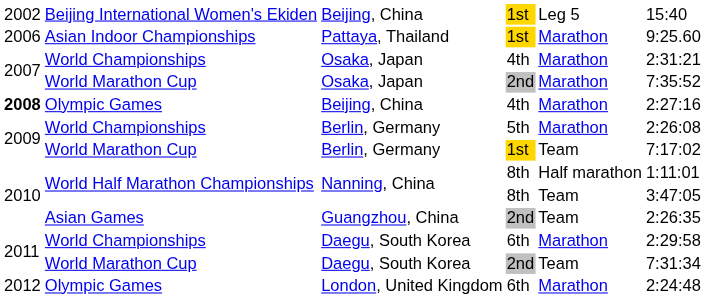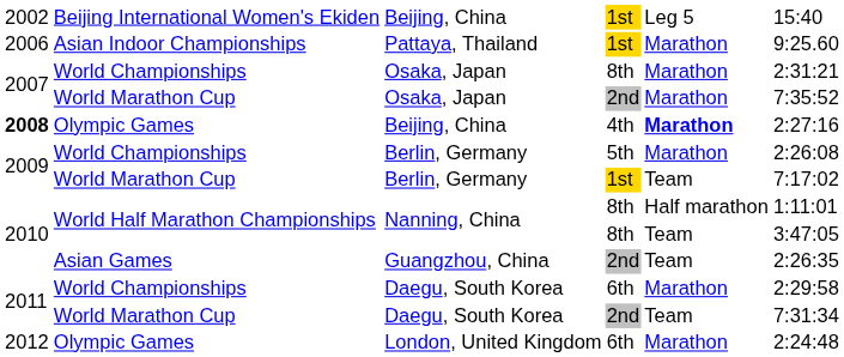 <table>
 <tr>
 <td>2002</td>
 <td><a href='#'>Beijing International Women's Ekiden</a></td>
 <td><a href='#'>Beijing</a>, China</td>
 <td bgcolor=gold>1st</td>
 <td>Leg 5</td>
 <td>15:40</td>
 </tr>
 <tr>
 <td>2006</td>
 <td><a href='#'>Asian Indoor Championships</a></td>
 <td><a href='#'>Pattaya</a>, Thailand</td>
 <td bgcolor=gold>1st</td>
 <td><a href='#'>Marathon</a></td>
 <td>9:25.60</td>
 </tr>
 <tr>
 <td rowspan=2>2007</td>
 <td><a href='#'>World Championships</a></td>
 <td><a href='#'>Osaka</a>, Japan</td>
-<td>4th</td>
+<td>8th</td>
 <td><a href='#'>Marathon</a></td>
 <td>2:31:21</td>
 </tr>
 <tr>
 <td><a href='#'>World Marathon Cup</a></td>
 <td><a href='#'>Osaka</a>, Japan</td>
 <td bgcolor=silver>2nd</td>
 <td><a href='#'>Marathon</a></td>
 <td>7:35:52</td>
 </tr>
 <tr>
 <td><strong>2008</strong></td>
 <td><a href='#'>Olympic Games</a></td>
 <td><a href='#'>Beijing</a>, China</td>
 <td>4th</td>
-<td><a href='#'>Marathon</a></td>
+<td><strong><a href='#'>Marathon</a></strong></td>
 <td>2:27:16</td>
 </tr>
 <tr>
 <td rowspan=2>2009</td>
 <td><a href='#'>World Championships</a></td>
 <td><a href='#'>Berlin</a>, Germany</td>
 <td>5th</td>
 <td><a href='#'>Marathon</a></td>
 <td>2:26:08</td>
 </tr>
 <tr>
 <td><a href='#'>World Marathon Cup</a></td>
 <td><a href='#'>Berlin</a>, Germany</td>
 <td bgcolor=gold>1st</td>
 <td>Team</td>
 <td>7:17:02</td>
 </tr>
 <tr>
 <td rowspan=3>2010</td>
 <td rowspan=2><a href='#'>World Half Marathon Championships</a></td>
 <td rowspan=2><a href='#'>Nanning</a>, China</td>
 <td>8th</td>
 <td>Half marathon</td>
 <td>1:11:01</td>
 </tr>
 <tr>
 <td>8th</td>
 <td>Team</td>
 <td>3:47:05</td>
 </tr>
 <tr>
 <td><a href='#'>Asian Games</a></td>
 <td><a href='#'>Guangzhou</a>, China</td>
 <td bgcolor="silver">2nd</td>
 <td>Team</td>
 <td>2:26:35</td>
 </tr>
 <tr>
 <td rowspan=2>2011</td>
 <td><a href='#'>World Championships</a></td>
 <td><a href='#'>Daegu</a>, South Korea</td>
 <td>6th</td>
 <td><a href='#'>Marathon</a></td>
 <td>2:29:58</td>
 </tr>
 <tr>
 <td><a href='#'>World Marathon Cup</a></td>
 <td><a href='#'>Daegu</a>, South Korea</td>
 <td bgcolor=silver>2nd</td>
 <td>Team</td>
 <td>7:31:34</td>
 </tr>
 <tr>
 <td>2012</td>
 <td><a href='#'>Olympic Games</a></td>
 <td><a href='#'>London</a>, United Kingdom</td>
 <td>6th</td>
 <td><a href='#'>Marathon</a></td>
 <td>2:24:48</td>
 </tr>
 </table>
